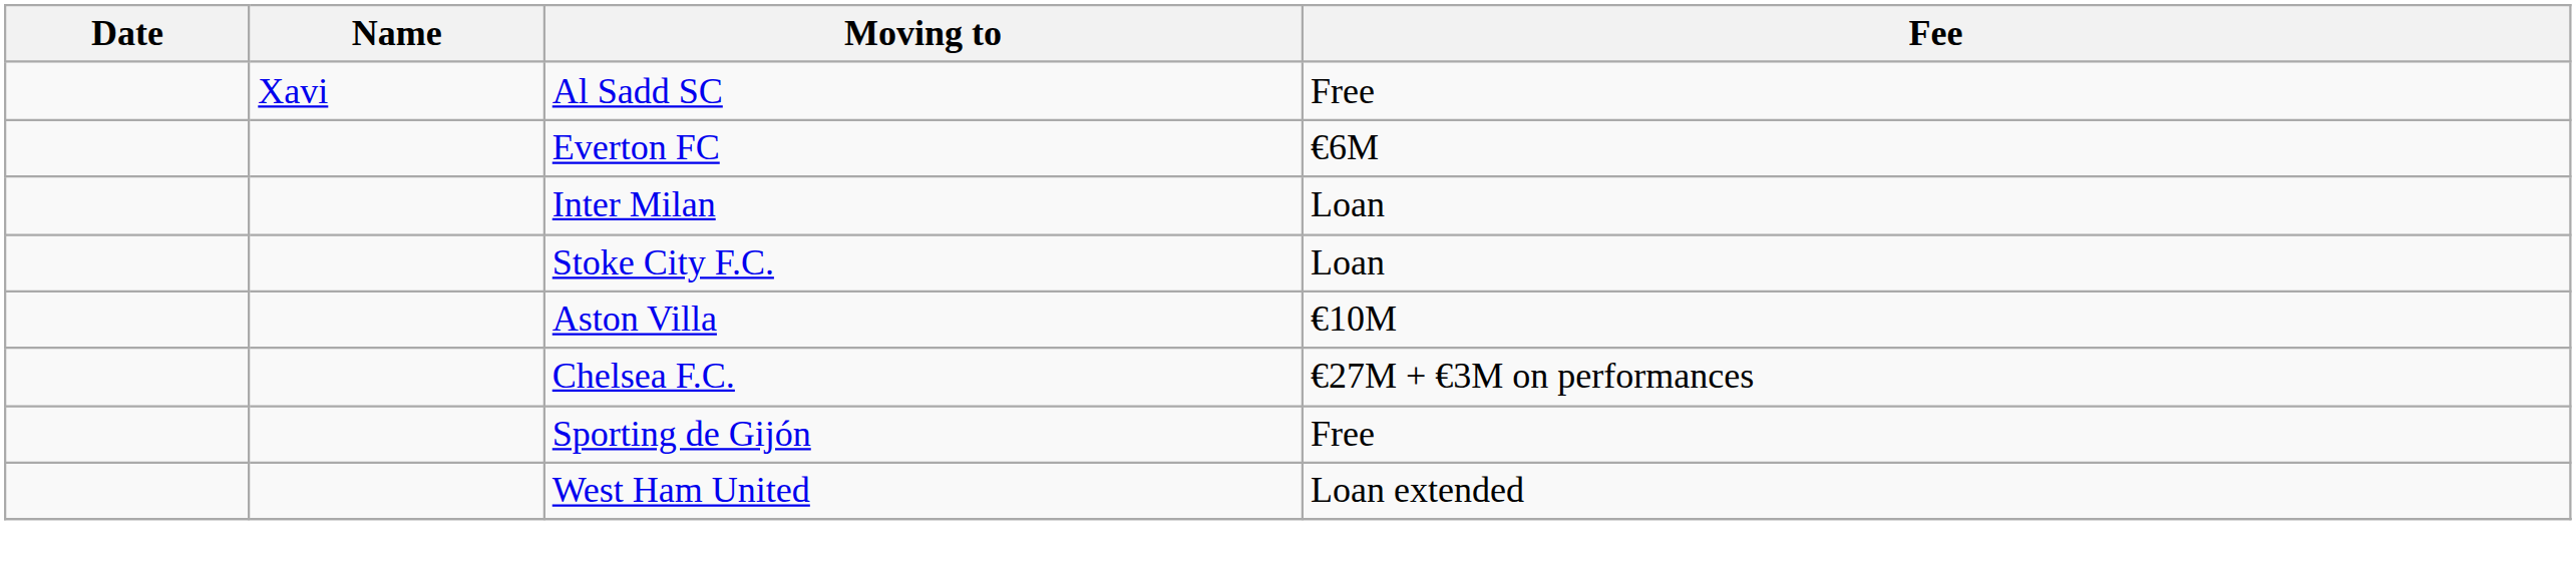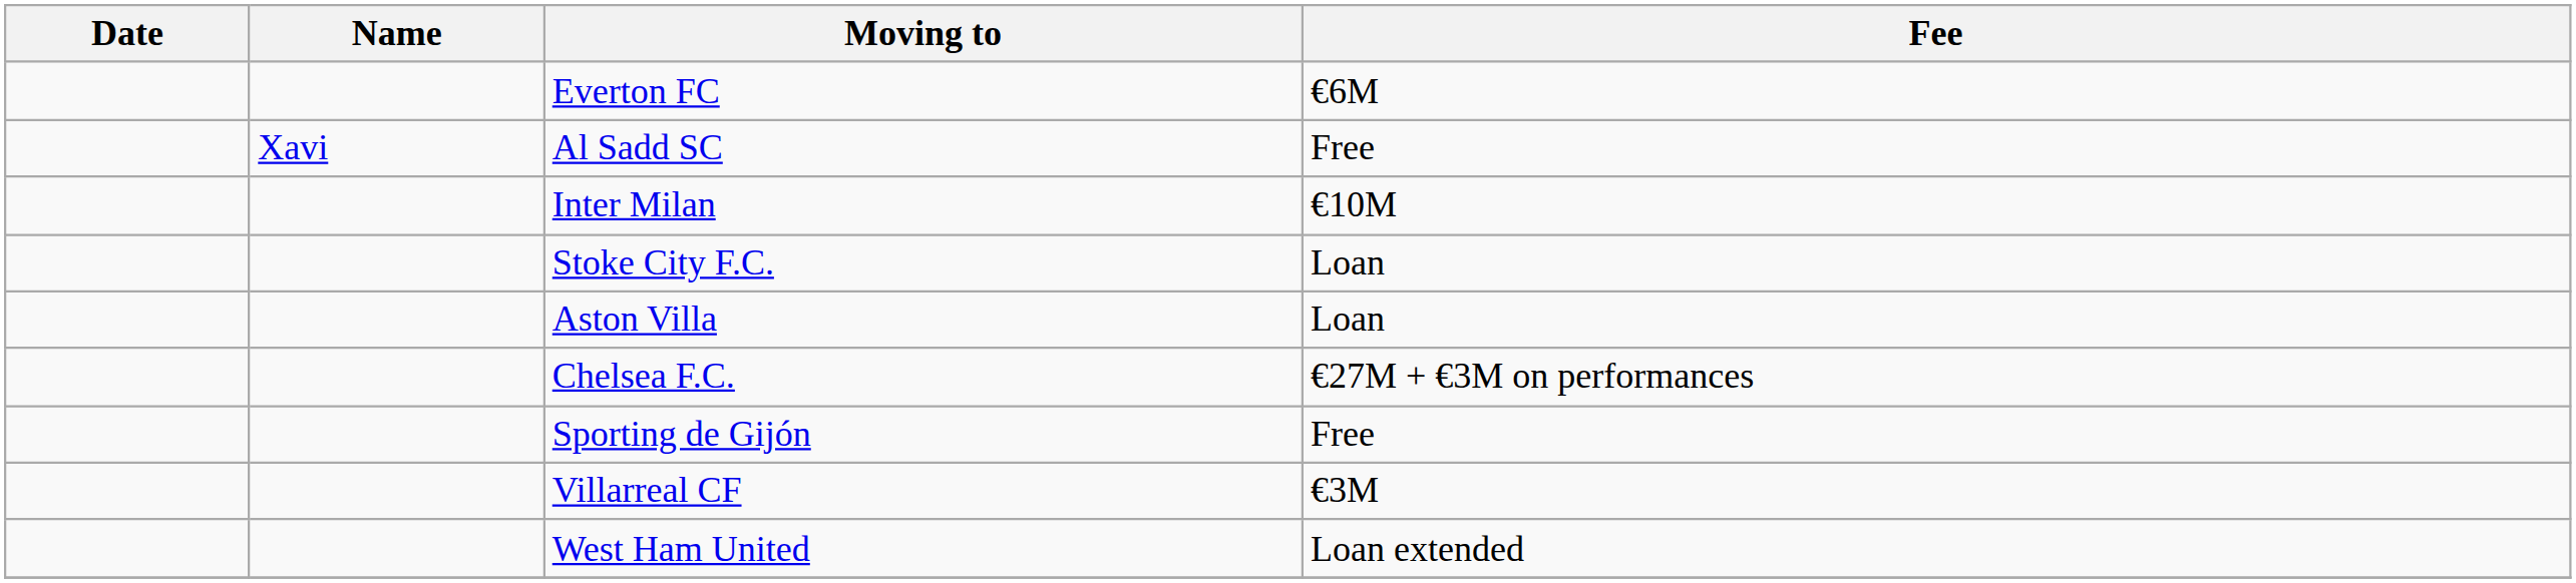 <table class="wikitable sortable" width=90%>
 <tr>
 <th>Date</th>
 <th>Name</th>
 <th>Moving to</th>
 <th>Fee</th>
+</tr>
+<tr>
+<td></td>
+<td> </td>
+<td> <a href='#'>Everton FC</a></td>
+<td>€6M</td>
 </tr>
 <tr>
 <td></td>
 <td> <a href='#'>Xavi</a></td>
 <td> <a href='#'>Al Sadd SC</a></td>
 <td>Free</td>
 </tr>
 <tr>
 <td></td>
 <td> </td>
-<td> <a href='#'>Everton FC</a></td>
-<td>€6M</td>
-</tr>
-<tr>
-<td></td>
-<td> </td>
 <td> <a href='#'>Inter Milan</a></td>
-<td>Loan</td>
+<td>€10M</td>
 </tr>
 <tr>
 <td></td>
 <td> </td>
 <td> <a href='#'>Stoke City F.C.</a></td>
 <td>Loan</td>
 </tr>
 <tr>
 <td></td>
 <td> </td>
 <td> <a href='#'>Aston Villa</a></td>
-<td>€10M</td>
+<td>Loan</td>
 </tr>
 <tr>
 <td></td>
 <td> </td>
 <td> <a href='#'>Chelsea F.C.</a></td>
 <td>€27M + €3M on performances</td>
 </tr>
 <tr>
 <td></td>
 <td> </td>
 <td> <a href='#'>Sporting de Gijón</a></td>
 <td>Free</td>
 </tr>
 <tr>
 <td></td>
 <td> </td>
+<td> <a href='#'>Villarreal CF</a></td>
+<td>€3M</td>
+</tr>
+<tr>
+<td></td>
+<td> </td>
 <td> <a href='#'>West Ham United</a></td>
 <td>Loan extended</td>
 </tr>
 <tr>
 </tr>
 </table>
